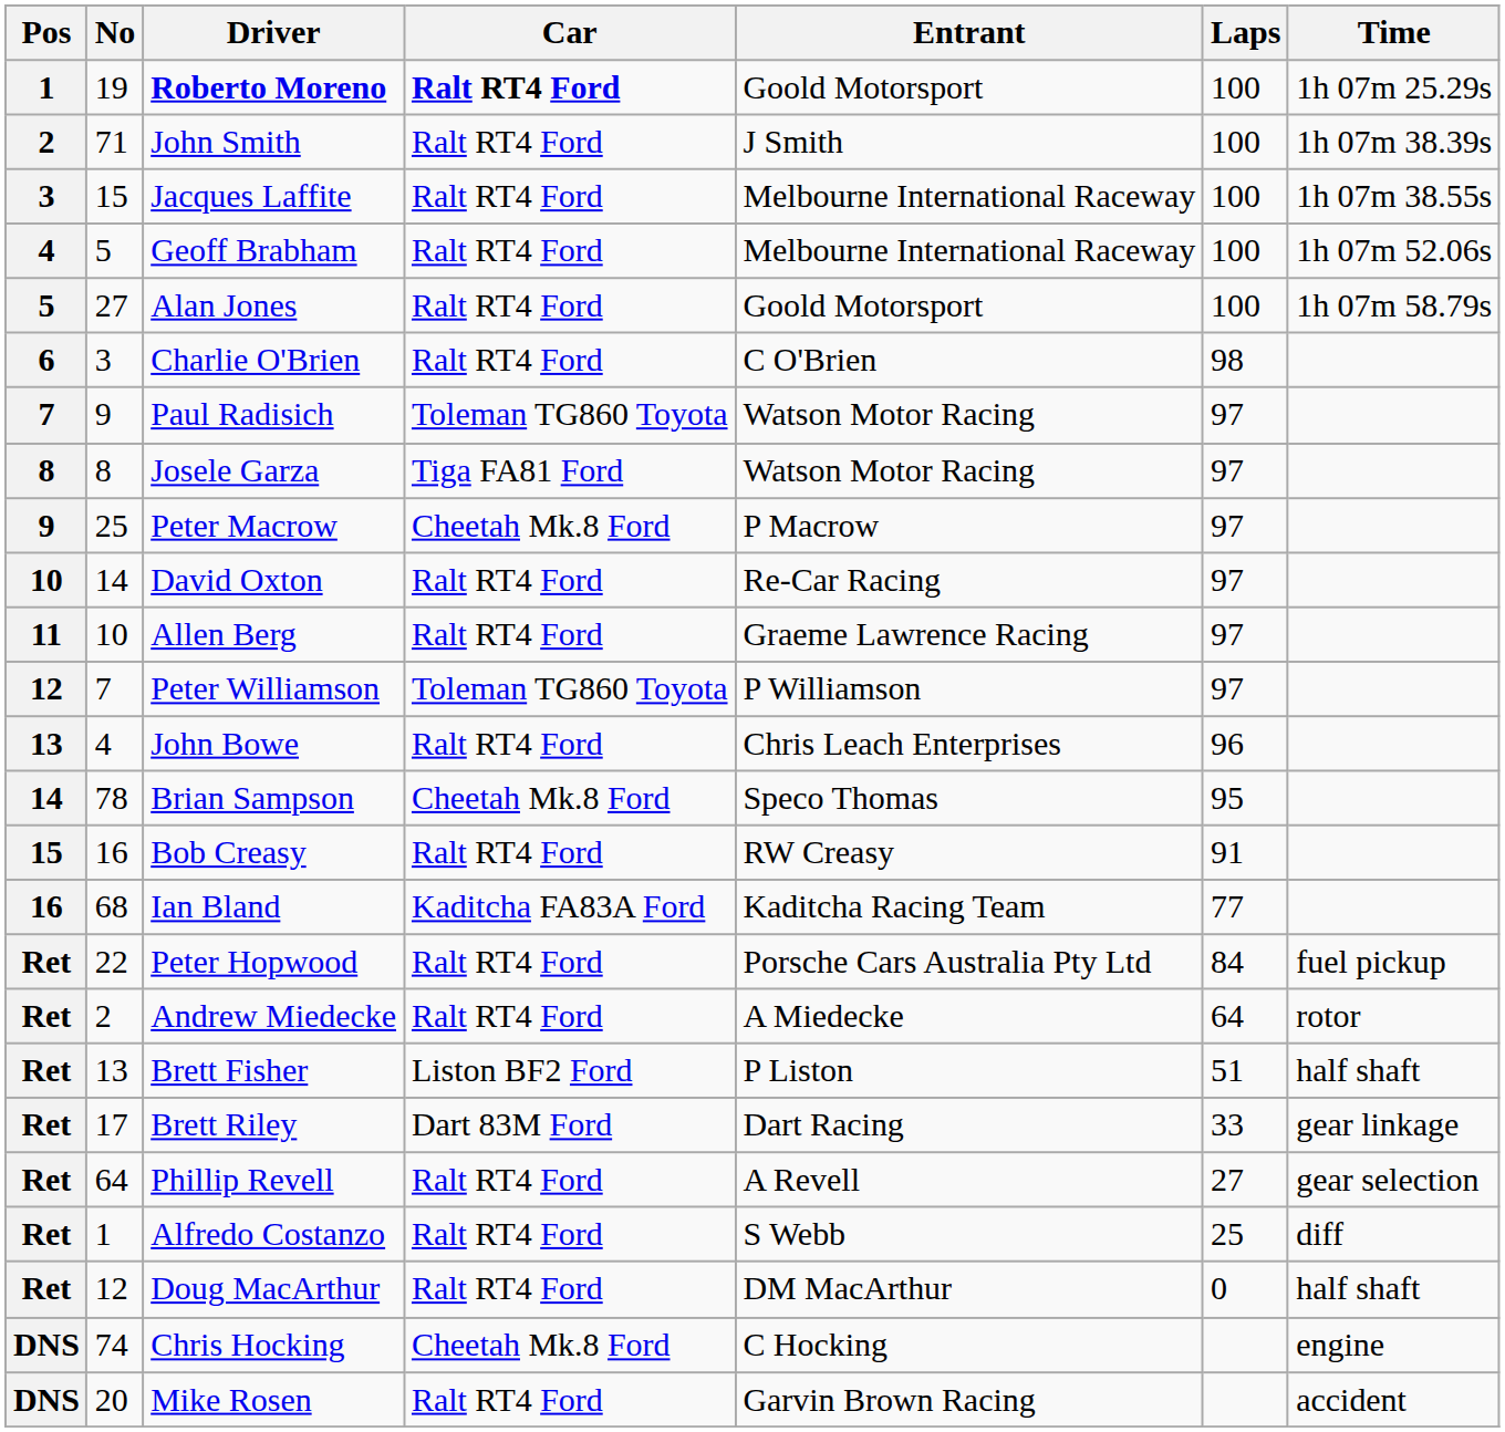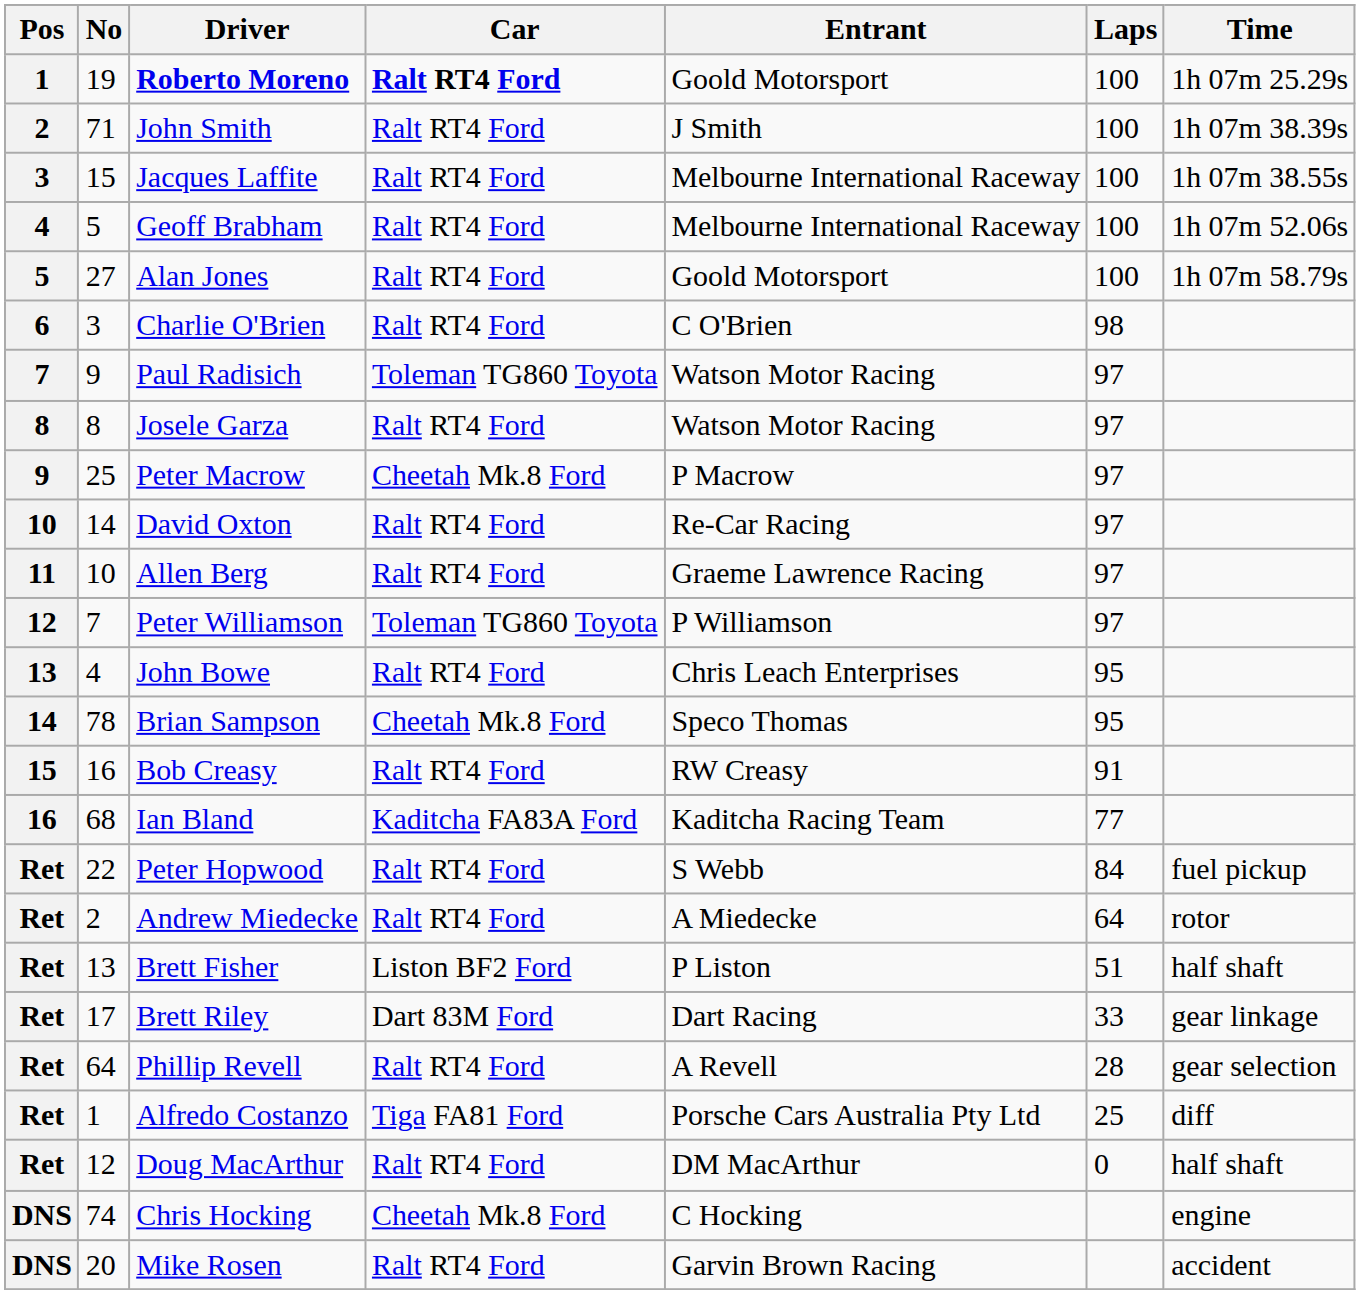 <table class="wikitable" style="font-size: 95%;">
 <tr>
 <th>Pos</th>
 <th>No</th>
 <th>Driver</th>
 <th>Car</th>
 <th>Entrant</th>
 <th>Laps</th>
 <th>Time</th>
 </tr>
 <tr>
 <th>1</th>
 <td>19</td>
 <td> <strong><a href='#'>Roberto Moreno</a></strong></td>
 <td><strong><a href='#'>Ralt</a> RT4 <a href='#'>Ford</a></strong></td>
 <td>Goold Motorsport</td>
 <td>100</td>
 <td>1h 07m 25.29s</td>
 </tr>
 <tr>
 <th>2</th>
 <td>71</td>
 <td> <a href='#'>John Smith</a></td>
 <td><a href='#'>Ralt</a> RT4 <a href='#'>Ford</a></td>
 <td>J Smith</td>
 <td>100</td>
 <td>1h 07m 38.39s</td>
 </tr>
 <tr>
 <th>3</th>
 <td>15</td>
 <td> <a href='#'>Jacques Laffite</a></td>
 <td><a href='#'>Ralt</a> RT4 <a href='#'>Ford</a></td>
 <td>Melbourne International Raceway</td>
 <td>100</td>
 <td>1h 07m 38.55s</td>
 </tr>
 <tr>
 <th>4</th>
 <td>5</td>
 <td> <a href='#'>Geoff Brabham</a></td>
 <td><a href='#'>Ralt</a> RT4 <a href='#'>Ford</a></td>
 <td>Melbourne International Raceway</td>
 <td>100</td>
 <td>1h 07m 52.06s</td>
 </tr>
 <tr>
 <th>5</th>
 <td>27</td>
 <td> <a href='#'>Alan Jones</a></td>
 <td><a href='#'>Ralt</a> RT4 <a href='#'>Ford</a></td>
 <td>Goold Motorsport</td>
 <td>100</td>
 <td>1h 07m 58.79s</td>
 </tr>
 <tr>
 <th>6</th>
 <td>3</td>
 <td> <a href='#'>Charlie O'Brien</a></td>
 <td><a href='#'>Ralt</a> RT4 <a href='#'>Ford</a></td>
 <td>C O'Brien</td>
 <td>98</td>
 <td></td>
 </tr>
 <tr>
 <th>7</th>
 <td>9</td>
 <td> <a href='#'>Paul Radisich</a></td>
 <td><a href='#'>Toleman</a> TG860 <a href='#'>Toyota</a></td>
 <td>Watson Motor Racing</td>
 <td>97</td>
 <td></td>
 </tr>
 <tr>
 <th>8</th>
 <td>8</td>
 <td> <a href='#'>Josele Garza</a></td>
-<td><a href='#'>Tiga</a> FA81 <a href='#'>Ford</a></td>
+<td><a href='#'>Ralt</a> RT4 <a href='#'>Ford</a></td>
 <td>Watson Motor Racing</td>
 <td>97</td>
 <td></td>
 </tr>
 <tr>
 <th>9</th>
 <td>25</td>
 <td> <a href='#'>Peter Macrow</a></td>
 <td><a href='#'>Cheetah</a> Mk.8 <a href='#'>Ford</a></td>
 <td>P Macrow</td>
 <td>97</td>
 <td></td>
 </tr>
 <tr>
 <th>10</th>
 <td>14</td>
 <td> <a href='#'>David Oxton</a></td>
 <td><a href='#'>Ralt</a> RT4 <a href='#'>Ford</a></td>
 <td>Re-Car Racing</td>
 <td>97</td>
 <td></td>
 </tr>
 <tr>
 <th>11</th>
 <td>10</td>
 <td> <a href='#'>Allen Berg</a></td>
 <td><a href='#'>Ralt</a> RT4 <a href='#'>Ford</a></td>
 <td>Graeme Lawrence Racing</td>
 <td>97</td>
 <td></td>
 </tr>
 <tr>
 <th>12</th>
 <td>7</td>
 <td> <a href='#'>Peter Williamson</a></td>
 <td><a href='#'>Toleman</a> TG860 <a href='#'>Toyota</a></td>
 <td>P Williamson</td>
 <td>97</td>
 <td></td>
 </tr>
 <tr>
 <th>13</th>
 <td>4</td>
 <td> <a href='#'>John Bowe</a></td>
 <td><a href='#'>Ralt</a> RT4 <a href='#'>Ford</a></td>
 <td>Chris Leach Enterprises</td>
-<td>96</td>
+<td>95</td>
 <td></td>
 </tr>
 <tr>
 <th>14</th>
 <td>78</td>
 <td> <a href='#'>Brian Sampson</a></td>
 <td><a href='#'>Cheetah</a> Mk.8 <a href='#'>Ford</a></td>
 <td>Speco Thomas</td>
 <td>95</td>
 <td></td>
 </tr>
 <tr>
 <th>15</th>
 <td>16</td>
 <td> <a href='#'>Bob Creasy</a></td>
 <td><a href='#'>Ralt</a> RT4 <a href='#'>Ford</a></td>
 <td>RW Creasy</td>
 <td>91</td>
 <td></td>
 </tr>
 <tr>
 <th>16</th>
 <td>68</td>
 <td> <a href='#'>Ian Bland</a></td>
 <td><a href='#'>Kaditcha</a> FA83A <a href='#'>Ford</a></td>
 <td>Kaditcha Racing Team</td>
 <td>77</td>
 <td></td>
 </tr>
 <tr>
 <th>Ret</th>
 <td>22</td>
 <td> <a href='#'>Peter Hopwood</a></td>
 <td><a href='#'>Ralt</a> RT4 <a href='#'>Ford</a></td>
-<td>Porsche Cars Australia Pty Ltd</td>
+<td>S Webb</td>
 <td>84</td>
 <td>fuel pickup</td>
 </tr>
 <tr>
 <th>Ret</th>
 <td>2</td>
 <td> <a href='#'>Andrew Miedecke</a></td>
 <td><a href='#'>Ralt</a> RT4 <a href='#'>Ford</a></td>
 <td>A Miedecke</td>
 <td>64</td>
 <td>rotor</td>
 </tr>
 <tr>
 <th>Ret</th>
 <td>13</td>
 <td> <a href='#'>Brett Fisher</a></td>
 <td>Liston BF2 <a href='#'>Ford</a></td>
 <td>P Liston</td>
 <td>51</td>
 <td>half shaft</td>
 </tr>
 <tr>
 <th>Ret</th>
 <td>17</td>
 <td> <a href='#'>Brett Riley</a></td>
 <td>Dart 83M <a href='#'>Ford</a></td>
 <td>Dart Racing</td>
 <td>33</td>
 <td>gear linkage</td>
 </tr>
 <tr>
 <th>Ret</th>
 <td>64</td>
 <td> <a href='#'>Phillip Revell</a></td>
 <td><a href='#'>Ralt</a> RT4 <a href='#'>Ford</a></td>
 <td>A Revell</td>
-<td>27</td>
+<td>28</td>
 <td>gear selection</td>
 </tr>
 <tr>
 <th>Ret</th>
 <td>1</td>
 <td> <a href='#'>Alfredo Costanzo</a></td>
-<td><a href='#'>Ralt</a> RT4 <a href='#'>Ford</a></td>
-<td>S Webb</td>
+<td><a href='#'>Tiga</a> FA81 <a href='#'>Ford</a></td>
+<td>Porsche Cars Australia Pty Ltd</td>
 <td>25</td>
 <td>diff</td>
 </tr>
 <tr>
 <th>Ret</th>
 <td>12</td>
 <td> <a href='#'>Doug MacArthur</a></td>
 <td><a href='#'>Ralt</a> RT4 <a href='#'>Ford</a></td>
 <td>DM MacArthur</td>
 <td>0</td>
 <td>half shaft</td>
 </tr>
 <tr>
 <th>DNS</th>
 <td>74</td>
 <td> <a href='#'>Chris Hocking</a></td>
 <td><a href='#'>Cheetah</a> Mk.8 <a href='#'>Ford</a></td>
 <td>C Hocking</td>
 <td></td>
 <td>engine</td>
 </tr>
 <tr>
 <th>DNS</th>
 <td>20</td>
 <td> <a href='#'>Mike Rosen</a></td>
 <td><a href='#'>Ralt</a> RT4 <a href='#'>Ford</a></td>
 <td>Garvin Brown Racing</td>
 <td></td>
 <td>accident</td>
 </tr>
 <tr>
 </tr>
 </table>
